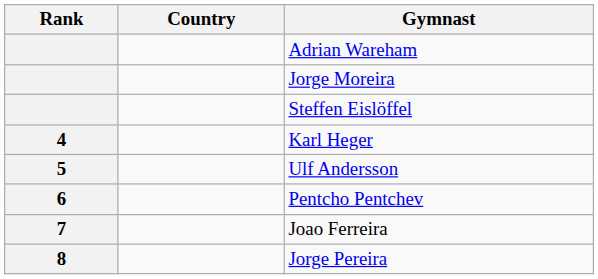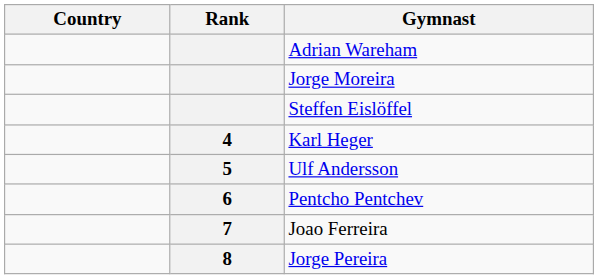 <table class="wikitable" width=500>
 <tr bgcolor="#efefef">
+<th>Country</th>
 <th>Rank</th>
-<th>Country</th>
 <th>Gymnast</th>
 </tr>
 <tr>
+<td></td>
 <th></th>
-<td></td>
 <td><a href='#'>Adrian Wareham</a></td>
 </tr>
 <tr>
+<td></td>
 <th></th>
-<td></td>
 <td><a href='#'>Jorge Moreira</a></td>
 </tr>
 <tr>
+<td></td>
 <th></th>
-<td></td>
 <td><a href='#'>Steffen Eislöffel</a></td>
 </tr>
 <tr>
+<td></td>
 <th>4</th>
-<td></td>
 <td><a href='#'>Karl Heger</a></td>
 </tr>
 <tr>
+<td></td>
 <th>5</th>
-<td></td>
 <td><a href='#'>Ulf Andersson</a></td>
 </tr>
 <tr>
+<td></td>
 <th>6</th>
-<td></td>
 <td><a href='#'>Pentcho Pentchev</a></td>
 </tr>
 <tr>
+<td></td>
 <th>7</th>
-<td></td>
 <td>Joao Ferreira</td>
 </tr>
 <tr>
+<td></td>
 <th>8</th>
-<td></td>
 <td><a href='#'>Jorge Pereira</a></td>
 </tr>
 </table>
